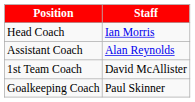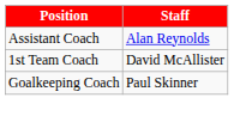 <table class=wikitable>
 <tr>
 <th style="color:#FFFFFF; background:red">Position</th>
 <th style="color:#FFFFFF; background:red">Staff</th>
-</tr>
-<tr>
-<td>Head Coach</td>
-<td><a href='#'>Ian Morris</a></td>
 </tr>
 <tr>
 <td>Assistant Coach</td>
 <td><a href='#'>Alan Reynolds</a></td>
 </tr>
 <tr>
 <td>1st Team Coach</td>
 <td>David McAllister</td>
 </tr>
 <tr>
 <td>Goalkeeping Coach</td>
 <td>Paul Skinner</td>
 </tr>
 </table>
